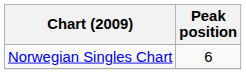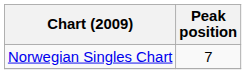 <table class="wikitable sortable">
 <tr>
 <th>Chart (2009)</th>
 <th>Peak<br>position</th>
 </tr>
 <tr>
 <td><a href='#'>Norwegian Singles Chart</a></td>
-<td align="center">6</td>
+<td align="center">7</td>
 </tr>
 <tr>
 </tr>
 </table>
